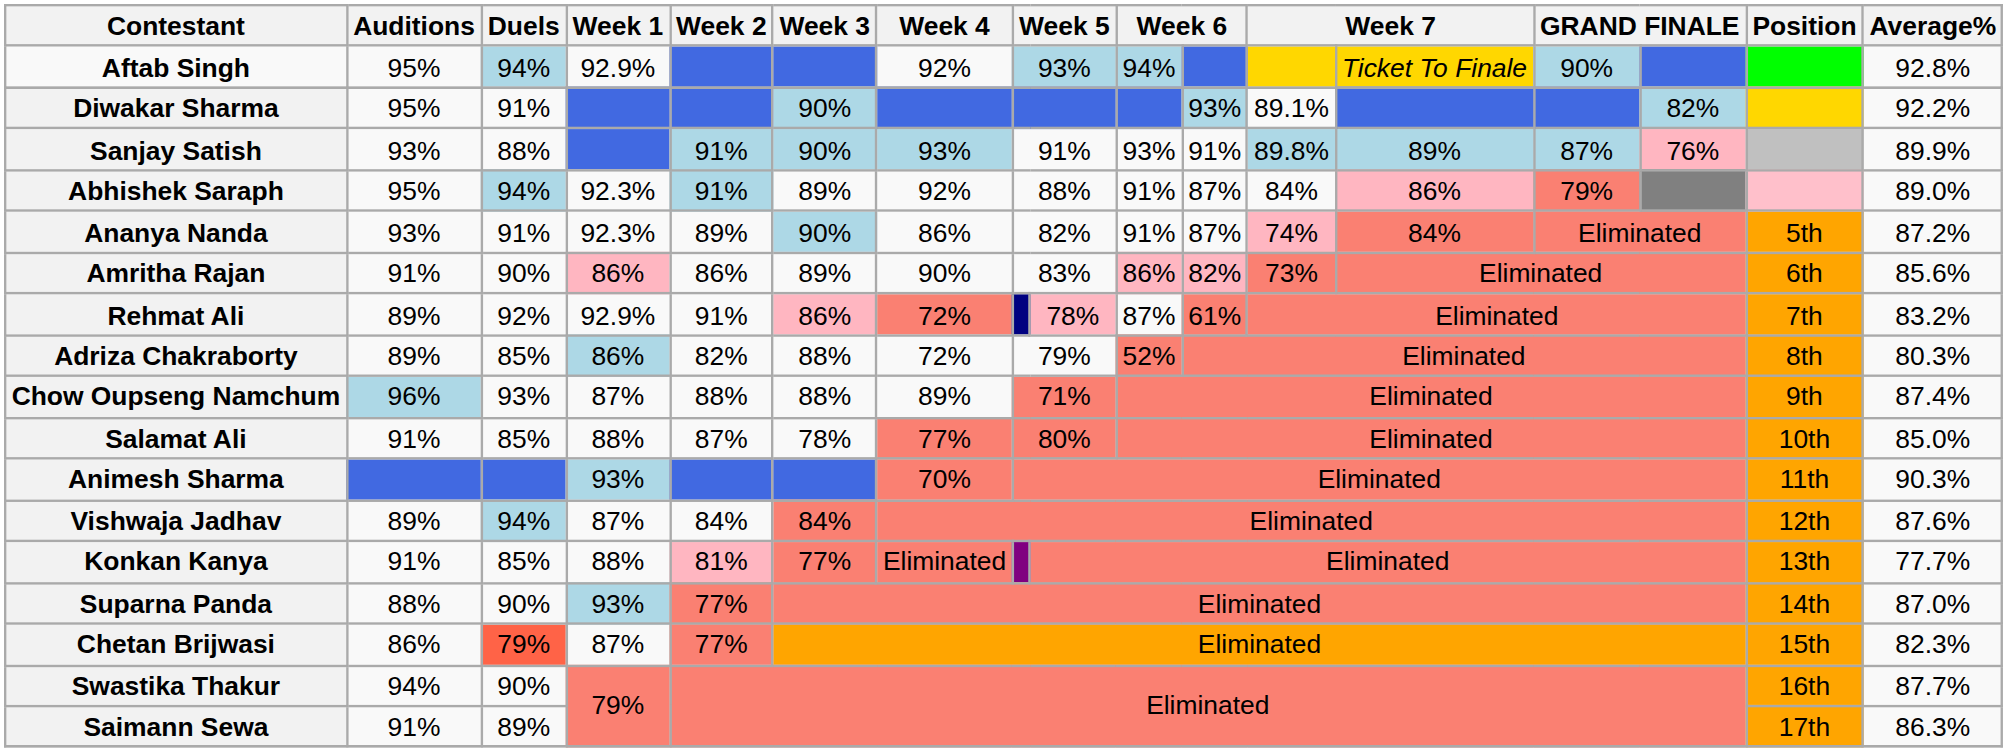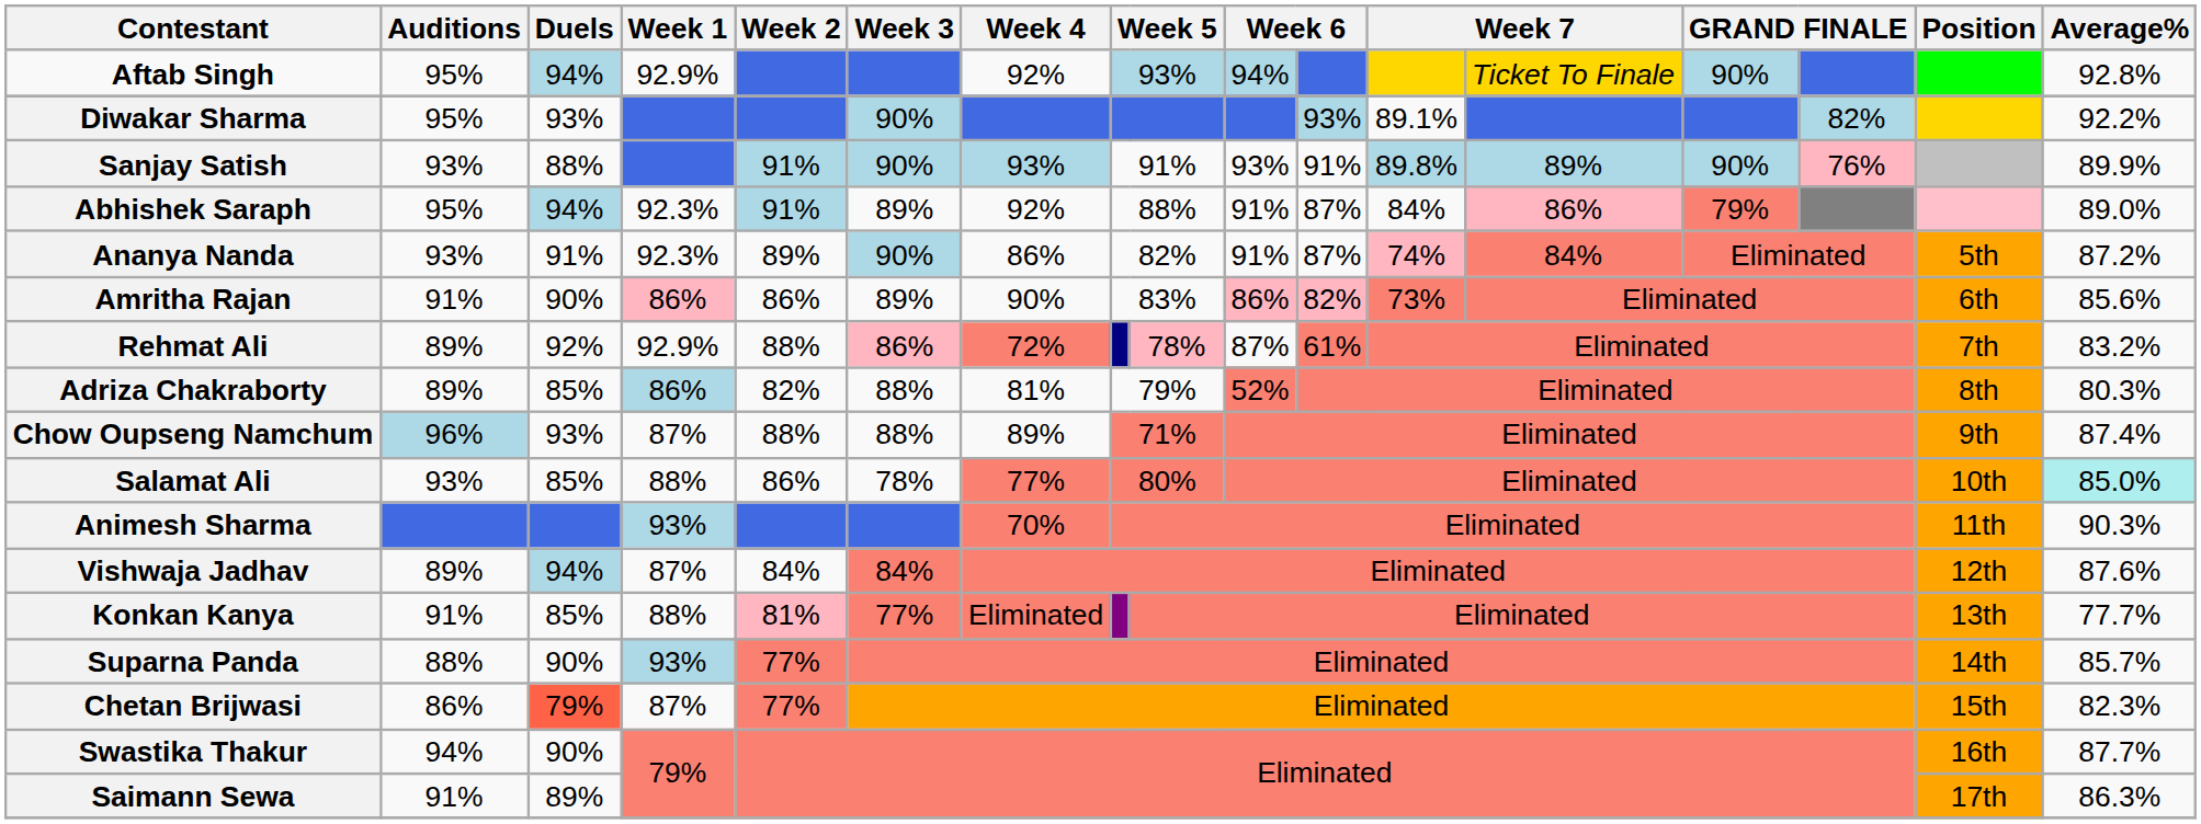 <table class="wikitable sortable mw-collapsible" border="2" style="text-align:center; font-size:70%">
 <tr>
 <th>Contestant</th>
 <th>Auditions</th>
 <th>Duels</th>
 <th>Week 1<br></th>
 <th>Week 2<br></th>
 <th>Week 3<br></th>
 <th>Week 4<br></th>
 <th colspan="2">Week 5<br></th>
 <th colspan=2>Week 6<br></th>
 <th colspan=2>Week 7<br></th>
 <th colspan="2">GRAND FINALE</th>
 <th>Position</th>
 <th>Average%</th>
 </tr>
 <tr>
 <td><strong>Aftab Singh</strong></td>
 <td>95%</td>
 <td bgcolor="lightblue">94%</td>
 <td>92.9%</td>
 <td bgcolor="royalblue"></td>
 <td bgcolor="royalblue"></td>
 <td>92%</td>
 <td colspan = "2" bgcolor="lightblue">93%</td>
 <td bgcolor="lightblue">94%</td>
 <td bgcolor="royalblue"></td>
 <td bgcolor="Gold"></td>
 <td bgcolor="Gold" colspan=1><em>Ticket To Finale</em></td>
 <td bgcolor="lightblue">90%</td>
 <td bgcolor="royalblue"></td>
 <td bgcolor="lime"></td>
 <td>92.8%</td>
 </tr>
 <tr>
 </tr>
 <tr>
 <th><strong>Diwakar Sharma</strong></th>
 <td>95%</td>
-<td>91%</td>
+<td>93%</td>
 <td bgcolor="royalblue"></td>
 <td bgcolor="royalblue"></td>
 <td bgcolor="lightblue">90%</td>
 <td bgcolor="royalblue"></td>
 <td colspan = "2" bgcolor="royalblue"></td>
 <td bgcolor="royalblue"></td>
 <td bgcolor="lightblue">93%</td>
 <td>89.1%</td>
 <td bgcolor="royalblue"></td>
 <td bgcolor="royalblue"></td>
 <td bgcolor="lightblue">82%</td>
 <td bgcolor="gold"></td>
 <td>92.2%</td>
 </tr>
 <tr>
 <th><strong>Sanjay Satish</strong></th>
 <td>93%</td>
 <td>88%</td>
 <td bgcolor="royalblue"></td>
 <td bgcolor="lightblue">91%</td>
 <td bgcolor="lightblue">90%</td>
 <td bgcolor="lightblue">93%</td>
 <td colspan = "2">91%</td>
 <td>93%</td>
 <td>91%</td>
 <td bgcolor="lightblue">89.8%</td>
 <td bgcolor="lightblue">89%</td>
-<td bgcolor="lightblue">87%</td>
+<td bgcolor="lightblue">90%</td>
 <td bgcolor="lightpink">76%</td>
 <td bgcolor="silver"></td>
 <td>89.9%</td>
 </tr>
 <tr>
 <th><strong>Abhishek Saraph</strong></th>
 <td>95%</td>
 <td bgcolor="lightblue">94%</td>
 <td>92.3%</td>
 <td bgcolor="lightblue">91%</td>
 <td>89%</td>
 <td>92%</td>
 <td colspan = "2">88%</td>
 <td>91%</td>
 <td>87%</td>
 <td>84%</td>
 <td bgcolor="lightpink">86%</td>
 <td bgcolor="salmon">79%</td>
 <td bgcolor="gray"></td>
 <td bgcolor="pink"></td>
 <td>89.0%</td>
 </tr>
 <tr>
 <th><strong>Ananya Nanda</strong></th>
 <td>93%</td>
 <td>91%</td>
 <td>92.3%</td>
 <td>89%</td>
 <td bgcolor="lightblue">90%</td>
 <td>86%</td>
 <td colspan = "2">82%</td>
 <td>91%</td>
 <td>87%</td>
 <td bgcolor="lightpink">74%</td>
 <td bgcolor="salmon" colspan=1>84%</td>
 <td bgcolor="salmon" colspan="2">Eliminated</td>
 <td bgcolor="orange">5th</td>
 <td>87.2%</td>
 </tr>
 <tr>
 <th><strong>Amritha Rajan</strong></th>
 <td>91%</td>
 <td>90%</td>
 <td bgcolor="lightpink">86%</td>
 <td>86%</td>
 <td>89%</td>
 <td>90%</td>
 <td colspan = "2">83%</td>
 <td bgcolor="lightpink">86%</td>
 <td bgcolor="lightpink">82%</td>
 <td bgcolor="salmon" colspan=1>73%</td>
 <td bgcolor="salmon" colspan=3>Eliminated</td>
 <td bgcolor="orange">6th</td>
 <td>85.6%</td>
 </tr>
 <tr>
 <th><strong>Rehmat Ali</strong></th>
 <td>89%</td>
 <td>92%</td>
 <td>92.9%</td>
-<td>91%</td>
+<td>88%</td>
 <td bgcolor="lightpink">86%</td>
 <td bgcolor="salmon">72%</td>
 <td bgcolor="navy"></td>
 <td bgcolor="lightpink">78%</td>
 <td>87%</td>
 <td bgcolor="salmon" colspan=1>61%</td>
 <td bgcolor="salmon" colspan=4>Eliminated</td>
 <td bgcolor="orange">7th</td>
 <td>83.2%</td>
 </tr>
 <tr>
 <th><strong>Adriza Chakraborty</strong></th>
 <td>89%</td>
 <td>85%</td>
 <td bgcolor="lightblue">86%</td>
 <td>82%</td>
 <td>88%</td>
-<td>72%</td>
+<td>81%</td>
 <td colspan = "2">79%</td>
 <td bgcolor="salmon" colspan=1>52%</td>
 <td bgcolor="salmon" colspan=5>Eliminated</td>
 <td bgcolor="orange">8th</td>
 <td>80.3%</td>
 </tr>
 <tr>
 <th><strong>Chow Oupseng Namchum</strong></th>
 <td bgcolor="lightblue">96%</td>
 <td>93%</td>
 <td>87%</td>
 <td>88%</td>
 <td>88%</td>
 <td>89%</td>
 <td bgcolor="salmon" colspan=2>71%</td>
 <td bgcolor="salmon" colspan=6>Eliminated</td>
 <td bgcolor="orange">9th</td>
 <td>87.4%</td>
 </tr>
 <tr>
 <th><strong>Salamat Ali</strong></th>
-<td>91%</td>
+<td>93%</td>
 <td>85%</td>
 <td>88%</td>
-<td>87%</td>
+<td>86%</td>
 <td>78%</td>
 <td bgcolor ="salmon">77%</td>
 <td bgcolor="salmon" colspan=2>80%</td>
 <td bgcolor="salmon" colspan=6>Eliminated</td>
 <td bgcolor="orange">10th</td>
-<td>85.0%</td>
+<td style="background: paleturquoise;">85.0%</td>
 </tr>
 <tr>
 <th><strong>Animesh Sharma</strong></th>
 <td bgcolor="royalblue"></td>
 <td bgcolor="royalblue"></td>
 <td bgcolor="lightblue">93%</td>
 <td bgcolor="royalblue"></td>
 <td bgcolor="royalblue"></td>
 <td bgcolor="salmon">70%</td>
 <td colspan="8" bgcolor="salmon">Eliminated</td>
 <td bgcolor="orange">11th</td>
 <td>90.3%</td>
 </tr>
 <tr>
 <th><strong>Vishwaja Jadhav</strong></th>
 <td>89%</td>
 <td bgcolor="lightblue">94%</td>
 <td>87%</td>
 <td>84%</td>
 <td bgcolor="salmon">84%</td>
 <td colspan="9" bgcolor="salmon">Eliminated</td>
 <td bgcolor="orange">12th</td>
 <td>87.6%</td>
 </tr>
 <tr>
 <th><strong>Konkan Kanya</strong></th>
 <td>91%</td>
 <td>85%</td>
 <td>88%</td>
 <td bgcolor="lightpink">81%</td>
 <td bgcolor="salmon">77%</td>
 <td bgcolor="salmon">Eliminated</td>
 <td bgcolor="purple"></td>
 <td colspan="7" bgcolor="salmon">Eliminated</td>
 <td bgcolor="orange">13th</td>
 <td>77.7%</td>
 </tr>
 <tr>
 <th><strong>Suparna Panda</strong></th>
 <td>88%</td>
 <td>90%</td>
 <td bgcolor="lightblue">93%</td>
 <td bgcolor="salmon">77%</td>
 <td colspan="10" bgcolor="salmon">Eliminated</td>
 <td bgcolor="orange">14th</td>
-<td>87.0%</td>
+<td>85.7%</td>
 </tr>
 <tr>
 <th><strong>Chetan Brijwasi</strong></th>
 <td>86%</td>
 <td bgcolor="tomato">79%</td>
 <td>87%</td>
 <td bgcolor="salmon">77%</td>
 <td colspan="10" bgcolor="orange">Eliminated</td>
 <td bgcolor="orange">15th</td>
 <td>82.3%</td>
 </tr>
 <tr>
 <th><strong>Swastika Thakur</strong></th>
 <td>94%</td>
 <td>90%</td>
 <td rowspan="2" bgcolor="salmon">79%</td>
 <td colspan="11" rowspan="2" bgcolor="salmon">Eliminated</td>
 <td bgcolor="orange">16th</td>
 <td>87.7%</td>
 </tr>
 <tr>
 <th><strong>Saimann Sewa</strong></th>
 <td>91%</td>
 <td>89%</td>
 <td bgcolor="orange">17th</td>
 <td>86.3%</td>
 </tr>
 <tr>
 </tr>
 </table>
